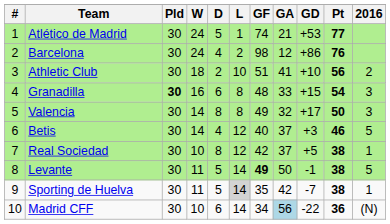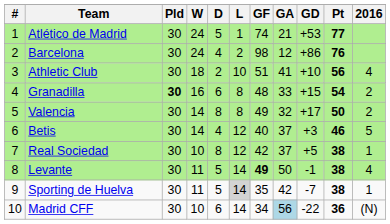 <table class=wikitable style="text-align: center;">
 <tr>
 </tr>
 <tr>
 <th width=20>#</th>
 <th width=170>Team</th>
 <th width=20>Pld</th>
 <th width=20>W</th>
 <th width=20>D</th>
 <th width=20>L</th>
 <th width=20>GF</th>
 <th width=20>GA</th>
 <th width=20>GD</th>
 <th width=30>Pt</th>
 <th width=30>2016</th>
 </tr>
 <tr bgcolor=B0EE90>
 <td>1</td>
 <td align="left"><a href='#'>Atlético de Madrid</a></td>
 <td>30</td>
 <td>24</td>
 <td>5</td>
 <td>1</td>
 <td>74</td>
 <td>21</td>
 <td>+53</td>
 <td><strong>77</strong></td>
 <td></td>
 </tr>
 <tr bgcolor=B0EE90>
 <td>2</td>
 <td align="left"><a href='#'>Barcelona</a></td>
 <td>30</td>
 <td>24</td>
 <td>4</td>
 <td>2</td>
 <td>98</td>
 <td>12</td>
 <td>+86</td>
 <td><strong>76</strong></td>
 <td></td>
 </tr>
 <tr bgcolor=B0EE90>
 <td>3</td>
 <td align="left"><a href='#'>Athletic Club</a></td>
 <td>30</td>
 <td>18</td>
 <td>2</td>
 <td>10</td>
 <td>51</td>
 <td>41</td>
 <td>+10</td>
 <td><strong>56</strong></td>
-<td> 2</td>
+<td> 4</td>
 </tr>
 <tr bgcolor=B0EE90>
 <td>4</td>
 <td align="left"><a href='#'>Granadilla</a></td>
 <td><strong>30</strong></td>
 <td>16</td>
 <td>6</td>
 <td>8</td>
 <td>48</td>
 <td>33</td>
 <td>+15</td>
 <td><strong>54</strong></td>
-<td> 3</td>
+<td> 2</td>
 </tr>
 <tr bgcolor=B0EE90>
 <td>5</td>
 <td align="left"><a href='#'>Valencia</a></td>
 <td>30</td>
 <td>14</td>
 <td>8</td>
 <td>8</td>
 <td>49</td>
 <td>32</td>
 <td>+17</td>
 <td><strong>50</strong></td>
-<td> 3</td>
+<td> 2</td>
 </tr>
 <tr bgcolor=B0EE90>
 <td>6</td>
 <td align="left"><a href='#'>Betis</a></td>
 <td>30</td>
 <td>14</td>
 <td>4</td>
 <td>12</td>
 <td>40</td>
 <td>37</td>
 <td>+3</td>
 <td><strong>46</strong></td>
 <td> 5</td>
 </tr>
 <tr bgcolor=B0EE90>
 <td>7</td>
 <td align="left"><a href='#'>Real Sociedad</a></td>
 <td>30</td>
 <td>10</td>
 <td>8</td>
 <td>12</td>
 <td>42</td>
 <td>37</td>
 <td>+5</td>
 <td><strong>38</strong></td>
 <td> 1</td>
 </tr>
 <tr bgcolor=B0EE90>
 <td>8</td>
 <td align="left"><a href='#'>Levante</a></td>
 <td>30</td>
 <td>11</td>
 <td>5</td>
 <td>14</td>
 <td><strong>49</strong></td>
 <td>50</td>
 <td>-1</td>
 <td><strong>38</strong></td>
-<td> 5</td>
+<td> 4</td>
 </tr>
 <tr>
 <td>9</td>
 <td align="left"><a href='#'>Sporting de Huelva</a></td>
 <td>30</td>
 <td>11</td>
 <td>5</td>
 <td style="background: lightgrey;">14</td>
 <td>35</td>
 <td>42</td>
 <td>-7</td>
 <td><strong>38</strong></td>
 <td> 1</td>
 </tr>
 <tr>
 <td>10</td>
 <td align="left"><a href='#'>Madrid CFF</a></td>
 <td>30</td>
 <td>10</td>
 <td>6</td>
 <td>14</td>
 <td>34</td>
 <td style="background: lightblue;">56</td>
 <td>-22</td>
 <td><strong>36</strong></td>
 <td>(N)</td>
 </tr>
 </table>
